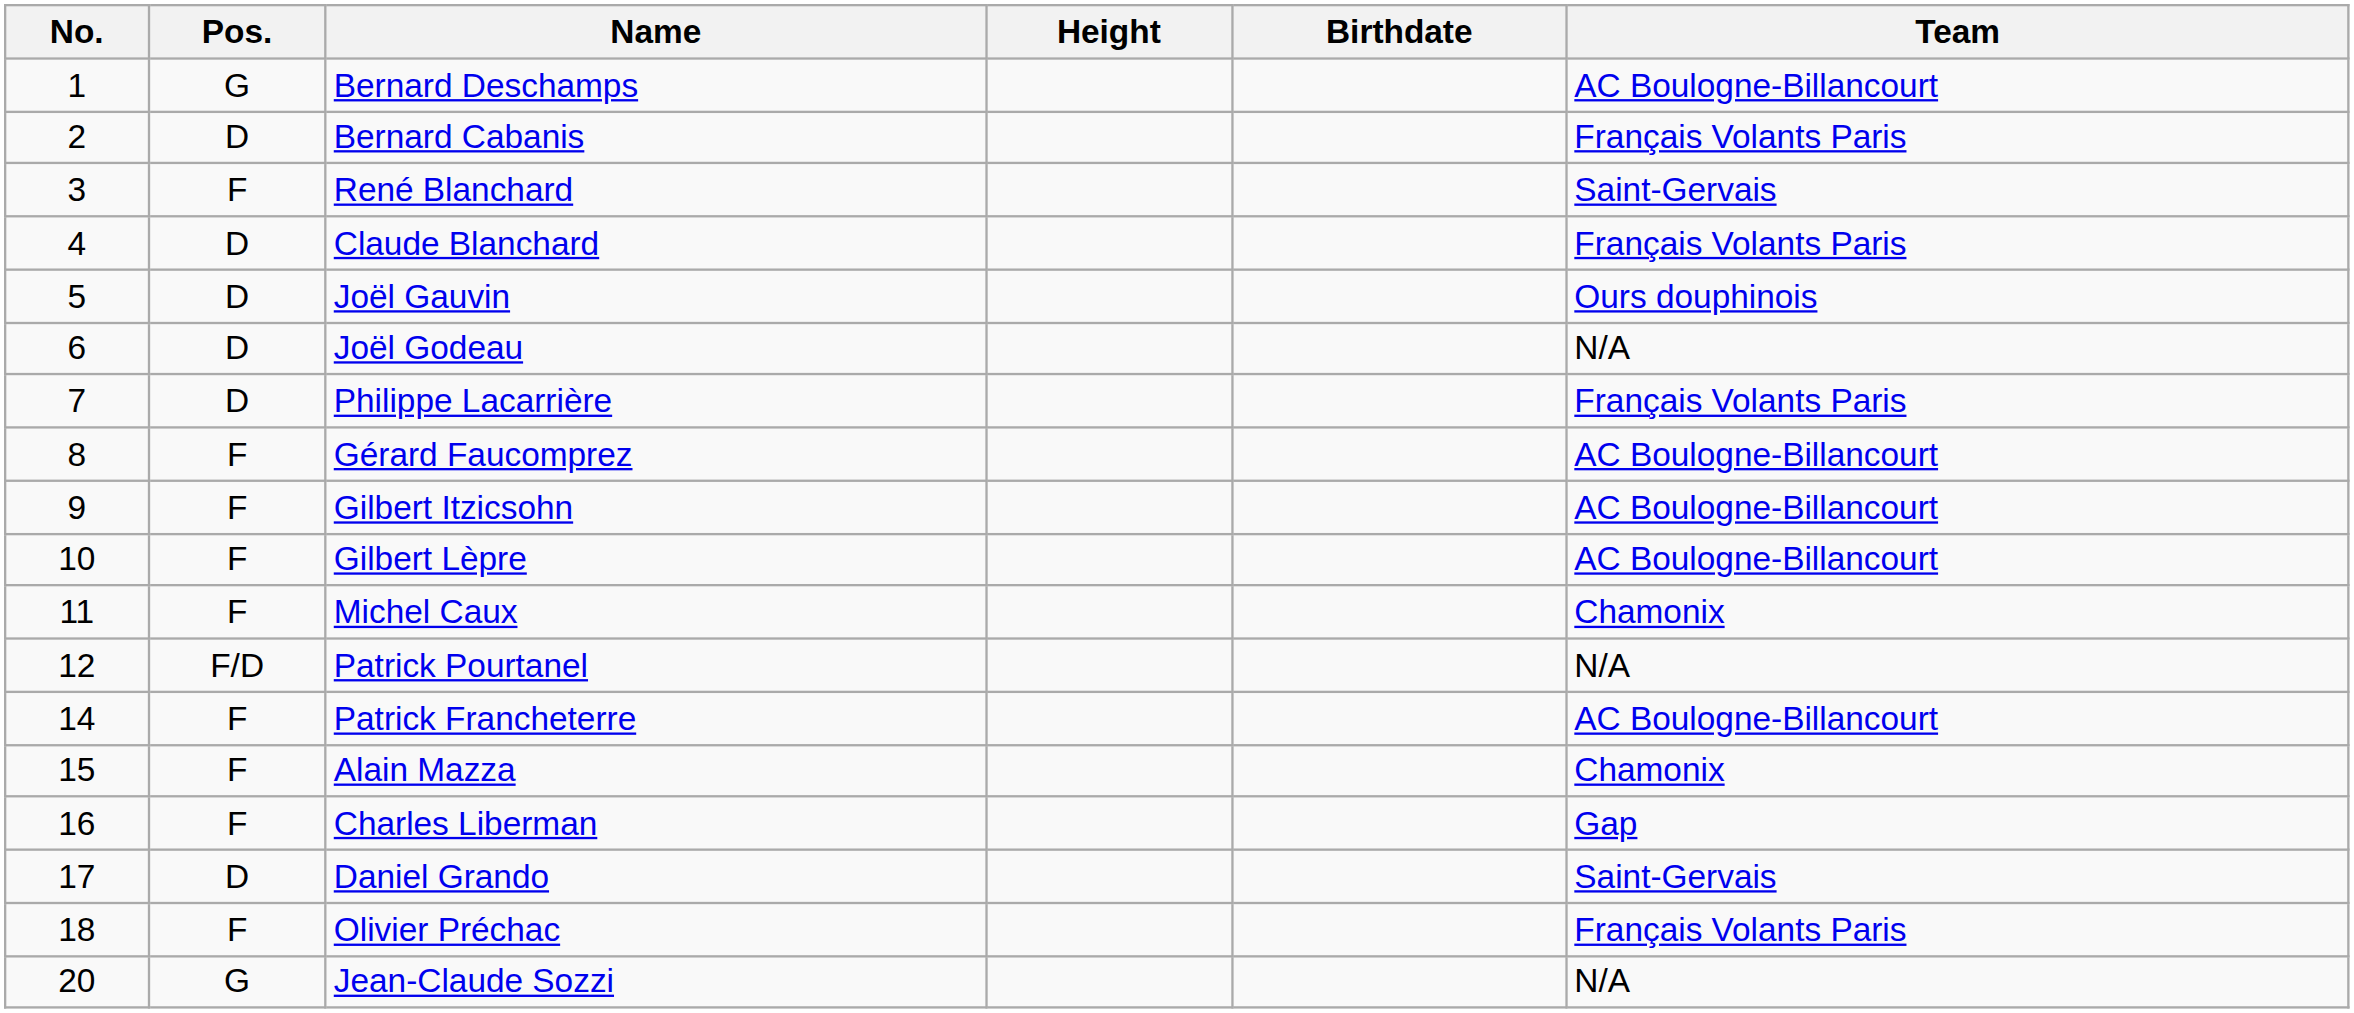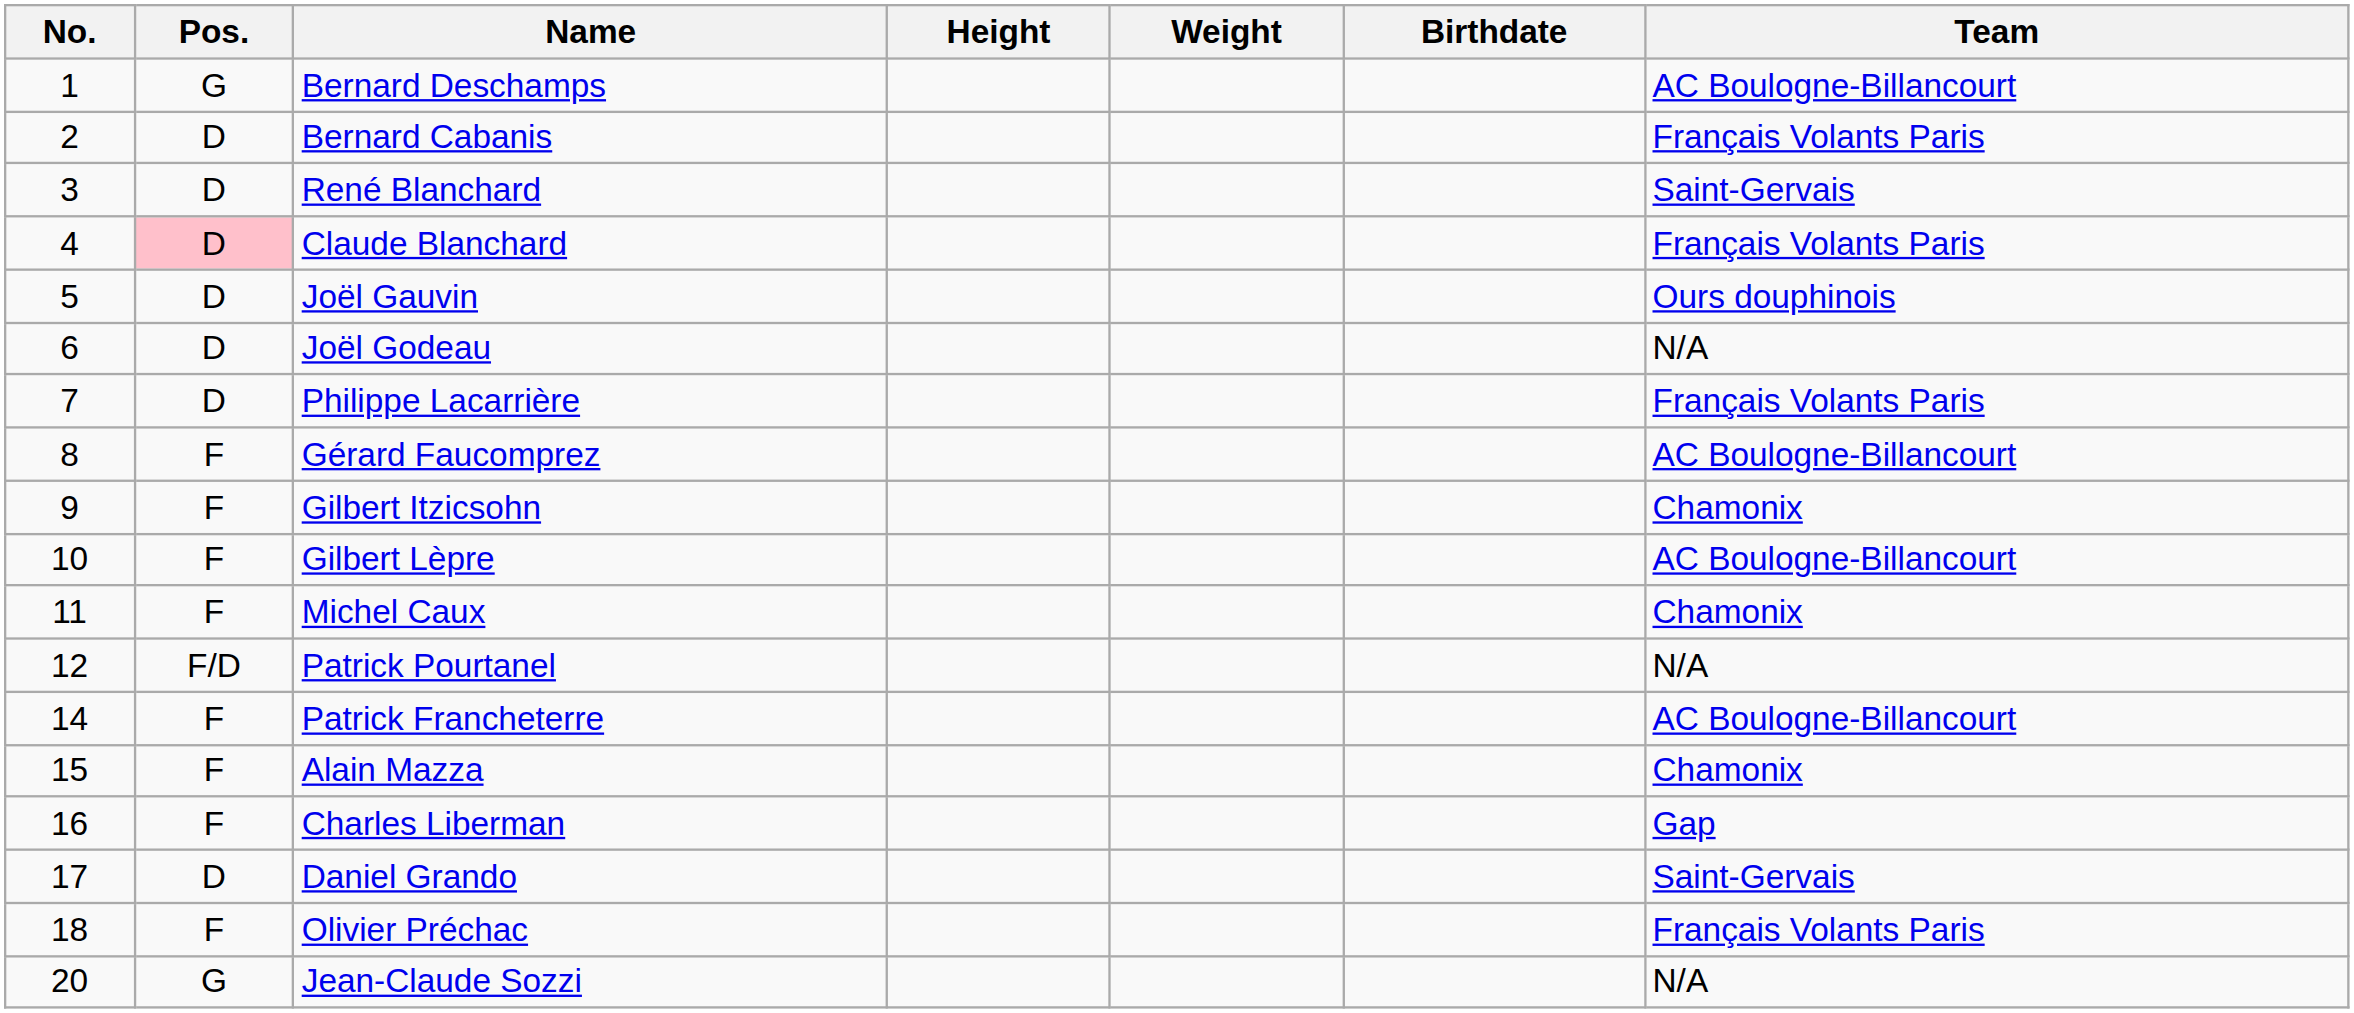 <table class="wikitable sortable" width="80%" style="font-size: 90%; text-align: center;">
 <tr>
 <th>No.</th>
 <th>Pos.</th>
 <th>Name</th>
 <th>Height</th>
+<th>Weight</th>
 <th>Birthdate</th>
 <th>Team</th>
 </tr>
 <tr>
 <td>1</td>
 <td>G</td>
 <td style="text-align:left;"><a href='#'>Bernard Deschamps</a></td>
+<td></td>
 <td></td>
 <td style="text-align:right;"></td>
 <td style="text-align:left;"> <a href='#'>AC Boulogne-Billancourt</a></td>
 </tr>
 <tr>
 <td>2</td>
 <td>D</td>
 <td style="text-align:left;"><a href='#'>Bernard Cabanis</a></td>
 <td></td>
+<td></td>
 <td style="text-align:right;"></td>
 <td style="text-align:left;"> <a href='#'>Français Volants Paris</a></td>
 </tr>
 <tr>
 <td>3</td>
-<td>F</td>
+<td>D</td>
 <td style="text-align:left;"><a href='#'>René Blanchard</a></td>
+<td></td>
 <td></td>
 <td style="text-align:right;"></td>
 <td style="text-align:left;"> <a href='#'>Saint-Gervais</a></td>
 </tr>
 <tr>
 <td>4</td>
-<td>D</td>
+<td style="background: pink;">D</td>
 <td style="text-align:left;"><a href='#'>Claude Blanchard</a></td>
+<td></td>
 <td></td>
 <td style="text-align:right;"></td>
 <td style="text-align:left;"> <a href='#'>Français Volants Paris</a></td>
 </tr>
 <tr>
 <td>5</td>
 <td>D</td>
 <td style="text-align:left;"><a href='#'>Joël Gauvin</a></td>
 <td></td>
+<td></td>
 <td style="text-align:right;"></td>
 <td style="text-align:left;"> <a href='#'>Ours douphinois</a></td>
 </tr>
 <tr>
 <td>6</td>
 <td>D</td>
 <td style="text-align:left;"><a href='#'>Joël Godeau</a></td>
+<td></td>
 <td></td>
 <td style="text-align:right;"></td>
 <td style="text-align:left;">N/A</td>
 </tr>
 <tr>
 <td>7</td>
 <td>D</td>
 <td style="text-align:left;"><a href='#'>Philippe Lacarrière</a></td>
 <td></td>
+<td></td>
 <td style="text-align:right;"></td>
 <td style="text-align:left;"> <a href='#'>Français Volants Paris</a></td>
 </tr>
 <tr>
 <td>8</td>
 <td>F</td>
 <td style="text-align:left;"><a href='#'>Gérard Faucomprez</a></td>
+<td></td>
 <td></td>
 <td style="text-align:right;"></td>
 <td style="text-align:left;"> <a href='#'>AC Boulogne-Billancourt</a></td>
 </tr>
 <tr>
 <td>9</td>
 <td>F</td>
 <td style="text-align:left;"><a href='#'>Gilbert Itzicsohn</a></td>
 <td></td>
+<td></td>
 <td style="text-align:right;"></td>
-<td style="text-align:left;"> <a href='#'>AC Boulogne-Billancourt</a></td>
+<td style="text-align:left;"> <a href='#'>Chamonix</a></td>
 </tr>
 <tr>
 <td>10</td>
 <td>F</td>
 <td style="text-align:left;"><a href='#'>Gilbert Lèpre</a></td>
+<td></td>
 <td></td>
 <td style="text-align:right;"></td>
 <td style="text-align:left;"> <a href='#'>AC Boulogne-Billancourt</a></td>
 </tr>
 <tr>
 <td>11</td>
 <td>F</td>
 <td style="text-align:left;"><a href='#'>Michel Caux</a></td>
 <td></td>
+<td></td>
 <td style="text-align:right;"></td>
 <td style="text-align:left;"> <a href='#'>Chamonix</a></td>
 </tr>
 <tr>
 <td>12</td>
 <td>F/D</td>
 <td style="text-align:left;"><a href='#'>Patrick Pourtanel</a></td>
+<td></td>
 <td></td>
 <td style="text-align:right;"></td>
 <td style="text-align:left;">N/A</td>
 </tr>
 <tr>
 <td>14</td>
 <td>F</td>
 <td style="text-align:left;"><a href='#'>Patrick Francheterre</a></td>
 <td></td>
+<td></td>
 <td style="text-align:right;"></td>
 <td style="text-align:left;"> <a href='#'>AC Boulogne-Billancourt</a></td>
 </tr>
 <tr>
 <td>15</td>
 <td>F</td>
 <td style="text-align:left;"><a href='#'>Alain Mazza</a></td>
+<td></td>
 <td></td>
 <td style="text-align:right;"></td>
 <td style="text-align:left;"> <a href='#'>Chamonix</a></td>
 </tr>
 <tr>
 <td>16</td>
 <td>F</td>
 <td style="text-align:left;"><a href='#'>Charles Liberman</a></td>
 <td></td>
+<td></td>
 <td style="text-align:right;"></td>
 <td style="text-align:left;"> <a href='#'>Gap</a></td>
 </tr>
 <tr>
 <td>17</td>
 <td>D</td>
 <td style="text-align:left;"><a href='#'>Daniel Grando</a></td>
+<td></td>
 <td></td>
 <td style="text-align:right;"></td>
 <td style="text-align:left;"> <a href='#'>Saint-Gervais</a></td>
 </tr>
 <tr>
 <td>18</td>
 <td>F</td>
 <td style="text-align:left;"><a href='#'>Olivier Préchac</a></td>
 <td></td>
+<td></td>
 <td style="text-align:right;"></td>
 <td style="text-align:left;"> <a href='#'>Français Volants Paris</a></td>
 </tr>
 <tr>
 <td>20</td>
 <td>G</td>
 <td style="text-align:left;"><a href='#'>Jean-Claude Sozzi</a></td>
 <td></td>
+<td></td>
 <td style="text-align:right;"></td>
 <td style="text-align:left;">N/A</td>
 </tr>
 </table>
